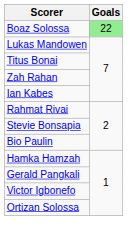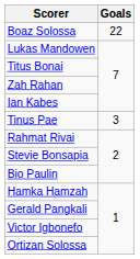 <table class="wikitable">
 <tr>
 <th>Scorer</th>
 <th>Goals</th>
 </tr>
 <tr>
 <td> <a href='#'>Boaz Solossa</a></td>
-<td align=center style="background: lightgreen;">22</td>
+<td align=center>22</td>
 </tr>
 <tr>
 <td> <a href='#'>Lukas Mandowen</a></td>
 <td rowspan="4" align=center>7</td>
 </tr>
 <tr>
 <td> <a href='#'>Titus Bonai</a></td>
 </tr>
 <tr>
 <td> <a href='#'>Zah Rahan</a></td>
 </tr>
 <tr>
 <td> <a href='#'>Ian Kabes</a></td>
+</tr>
+<tr>
+<td> <a href='#'>Tinus Pae</a></td>
+<td rowspan="1" align=center>3</td>
 </tr>
 <tr>
 <td> <a href='#'>Rahmat Rivai</a></td>
 <td rowspan="3" align=center>2</td>
 </tr>
 <tr>
 <td> <a href='#'>Stevie Bonsapia</a></td>
 </tr>
 <tr>
 <td> <a href='#'>Bio Paulin</a></td>
 </tr>
 <tr>
 <td> <a href='#'>Hamka Hamzah</a></td>
 <td rowspan="4" align=center>1</td>
 </tr>
 <tr>
 <td> <a href='#'>Gerald Pangkali</a></td>
 </tr>
 <tr>
 <td> <a href='#'>Victor Igbonefo</a></td>
 </tr>
 <tr>
 <td> <a href='#'>Ortizan Solossa</a></td>
 </tr>
 </table>
